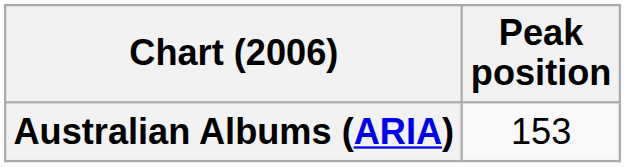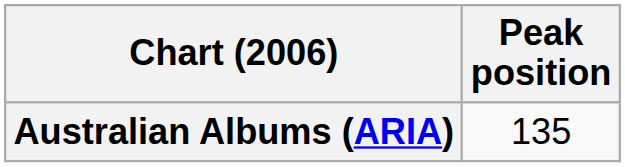 <table class="wikitable sortable plainrowheaders" style="text-align:center">
 <tr>
 <th>Chart (2006)</th>
 <th>Peak<br>position</th>
 </tr>
 <tr>
 <th scope="row">Australian Albums (<a href='#'>ARIA</a>)</th>
-<td>153</td>
+<td>135</td>
 </tr>
 </table>
